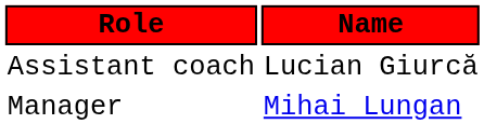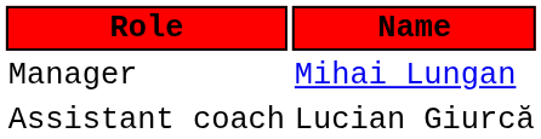 <table class="toccolours">
 <tr>
 <th style="background:#FF0000;color:#000000;border:1px solid #000000;">Role</th>
 <th style="background:#FF0000;color:#000000;border:1px solid #000000;">Name</th>
 </tr>
 <tr>
+<td>Manager</td>
+<td> <a href='#'>Mihai Lungan</a></td>
+</tr>
+<tr>
 <td>Assistant coach</td>
 <td> Lucian Giurcă</td>
 </tr>
-<tr>
-<td>Manager</td>
-<td> <a href='#'>Mihai Lungan</a></td>
-</tr>
 </table>
